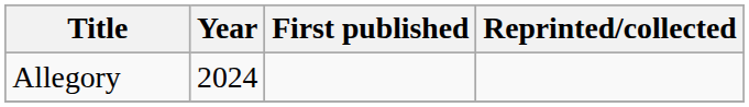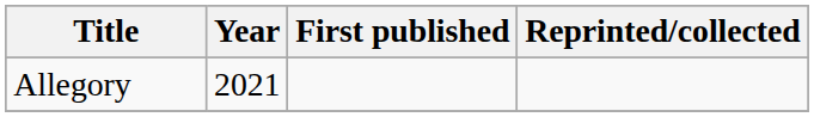 <table class='wikitable sortable'>
 <tr>
 <th width=25%>Title</th>
 <th>Year</th>
 <th>First published</th>
 <th>Reprinted/collected</th>
 </tr>
 <tr>
 <td>Allegory</td>
-<td>2024</td>
+<td>2021</td>
 <td></td>
 <td></td>
 </tr>
 <tr>
 </tr>
 </table>
